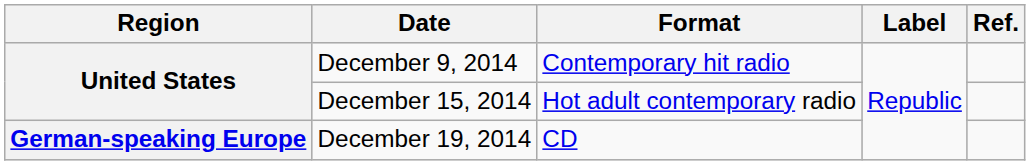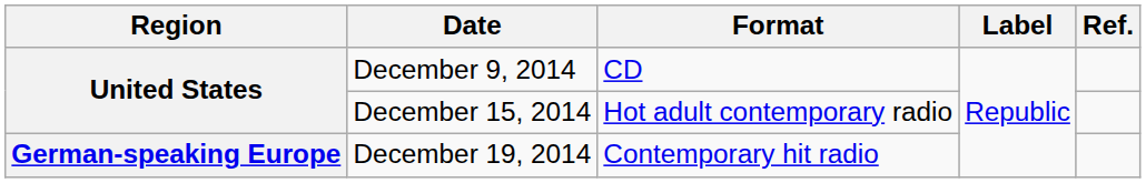 <table class="wikitable plainrowheaders">
 <tr>
 <th scope="col">Region</th>
 <th scope="col">Date</th>
 <th scope="col">Format</th>
 <th scope="col">Label</th>
 <th scope="col">Ref.</th>
 </tr>
 <tr>
 <th scope="row" rowspan="2">United States</th>
 <td>December 9, 2014</td>
-<td><a href='#'>Contemporary hit radio</a></td>
+<td><a href='#'>CD</a></td>
 <td rowspan="3"><a href='#'>Republic</a></td>
 <td align="center"></td>
 </tr>
 <tr>
 <td>December 15, 2014</td>
 <td><a href='#'>Hot adult contemporary</a> radio</td>
 <td align="center"></td>
 </tr>
 <tr>
 <th scope="row"><a href='#'>German-speaking Europe</a></th>
 <td>December 19, 2014</td>
-<td><a href='#'>CD</a></td>
+<td><a href='#'>Contemporary hit radio</a></td>
 <td align="center"></td>
 </tr>
 </table>
